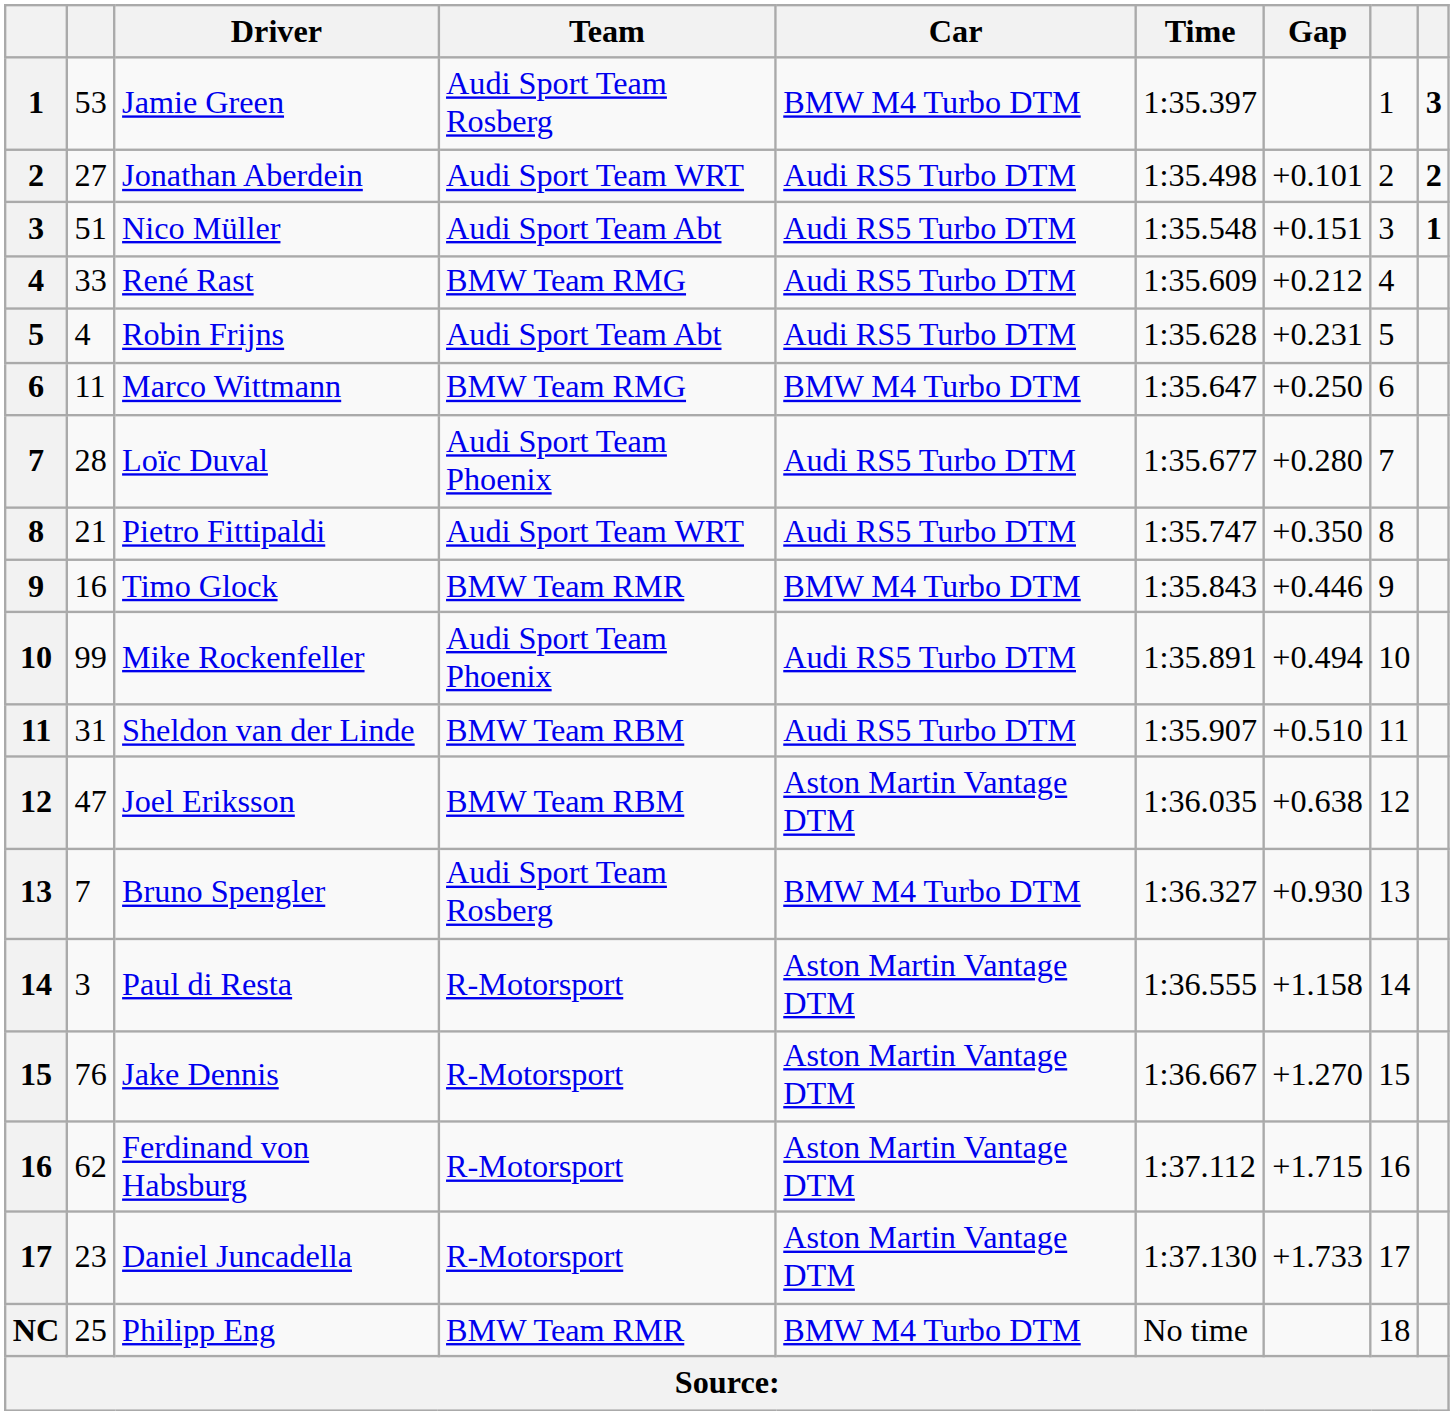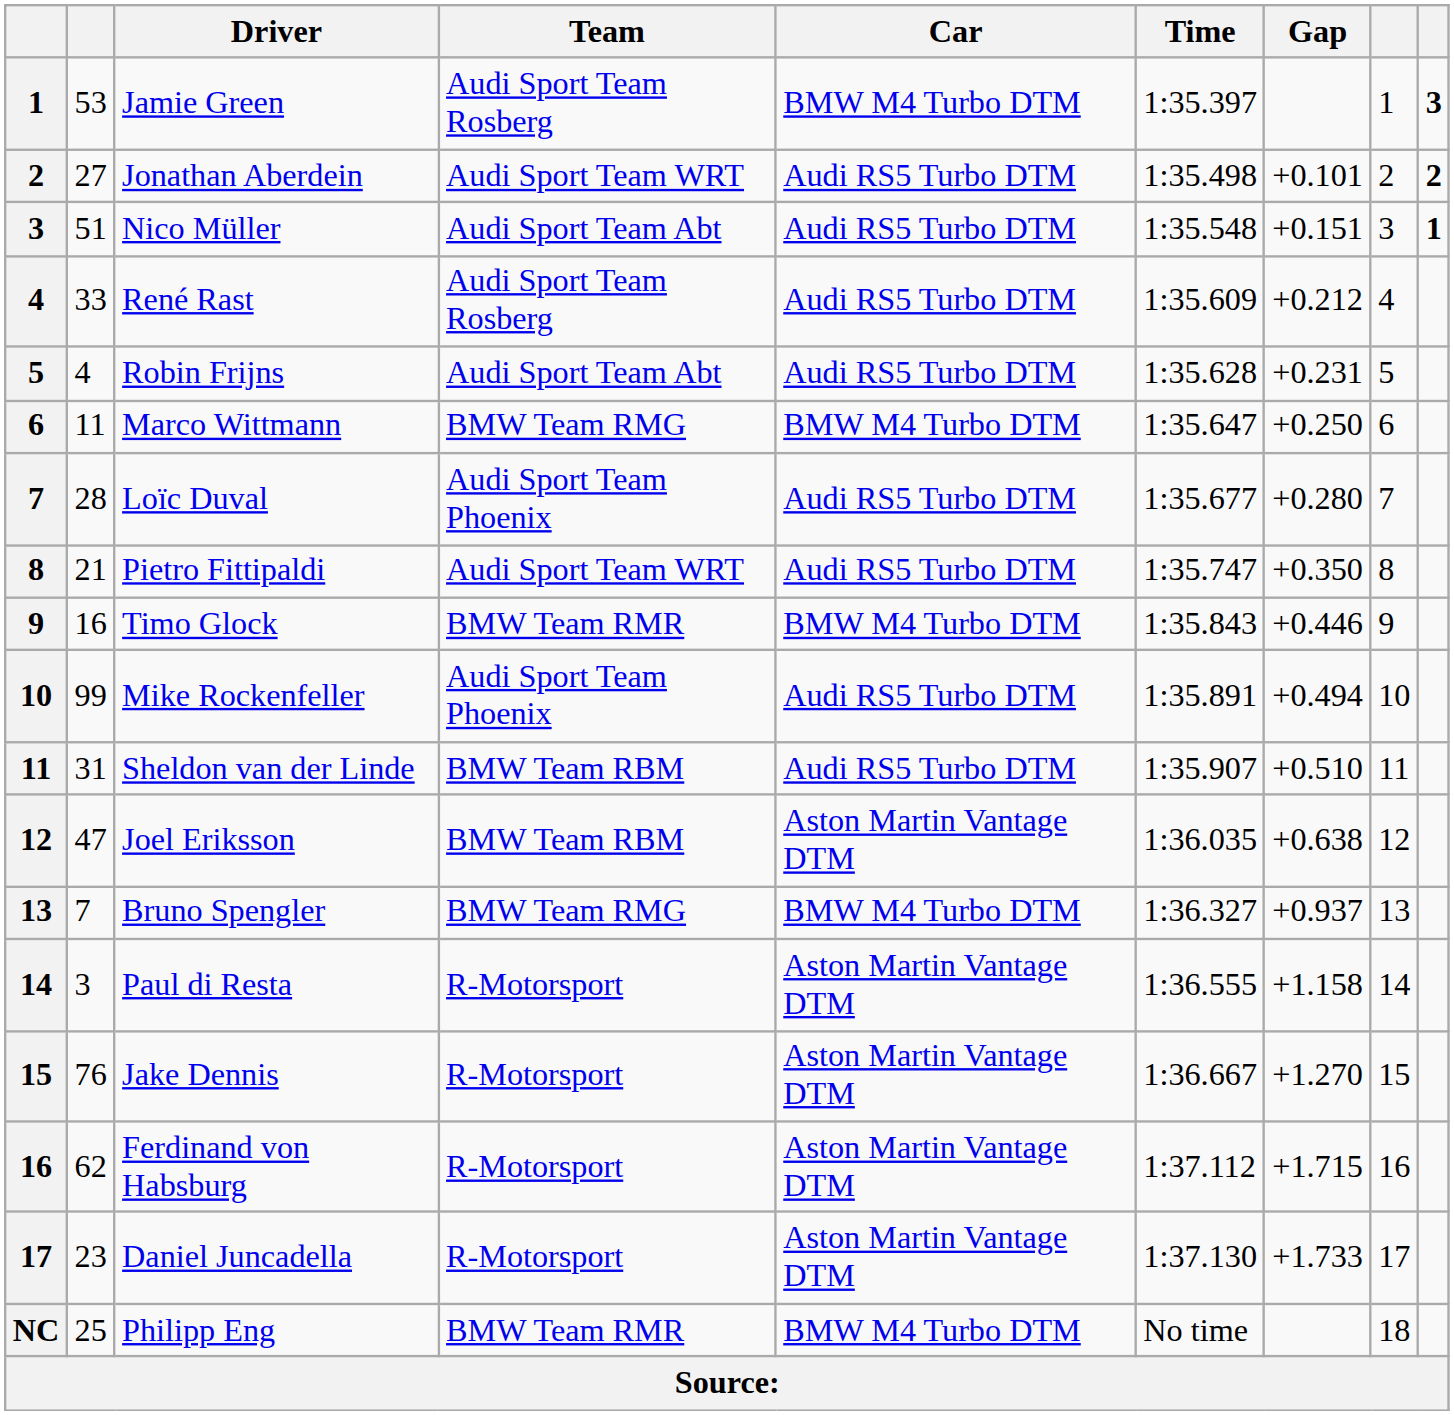 <table class="wikitable" style="font-size: 85%">
 <tr>
 <th></th>
 <th></th>
 <th>Driver</th>
 <th>Team</th>
 <th>Car</th>
 <th>Time</th>
 <th>Gap</th>
 <th></th>
 <th></th>
 </tr>
 <tr>
 <th>1</th>
 <td>53</td>
 <td> <a href='#'>Jamie Green</a></td>
 <td><a href='#'>Audi Sport Team Rosberg</a></td>
 <td><a href='#'>BMW M4 Turbo DTM</a></td>
 <td>1:35.397</td>
 <td></td>
 <td>1</td>
 <td align=center><strong>3</strong></td>
 </tr>
 <tr>
 <th>2</th>
 <td>27</td>
 <td> <a href='#'>Jonathan Aberdein</a></td>
 <td><a href='#'>Audi Sport Team WRT</a></td>
 <td><a href='#'>Audi RS5 Turbo DTM</a></td>
 <td>1:35.498</td>
 <td>+0.101</td>
 <td>2</td>
 <td align=center><strong>2</strong></td>
 </tr>
 <tr>
 <th>3</th>
 <td>51</td>
 <td> <a href='#'>Nico Müller</a></td>
 <td><a href='#'>Audi Sport Team Abt</a></td>
 <td><a href='#'>Audi RS5 Turbo DTM</a></td>
 <td>1:35.548</td>
 <td>+0.151</td>
 <td>3</td>
 <td align=center><strong>1</strong></td>
 </tr>
 <tr>
 <th>4</th>
 <td>33</td>
 <td> <a href='#'>René Rast</a></td>
-<td><a href='#'>BMW Team RMG</a></td>
+<td><a href='#'>Audi Sport Team Rosberg</a></td>
 <td><a href='#'>Audi RS5 Turbo DTM</a></td>
 <td>1:35.609</td>
 <td>+0.212</td>
 <td>4</td>
 <td align=center></td>
 </tr>
 <tr>
 <th>5</th>
 <td>4</td>
 <td> <a href='#'>Robin Frijns</a></td>
 <td><a href='#'>Audi Sport Team Abt</a></td>
 <td><a href='#'>Audi RS5 Turbo DTM</a></td>
 <td>1:35.628</td>
 <td>+0.231</td>
 <td>5</td>
 <td align=center></td>
 </tr>
 <tr>
 <th>6</th>
 <td>11</td>
 <td> <a href='#'>Marco Wittmann</a></td>
 <td><a href='#'>BMW Team RMG</a></td>
 <td><a href='#'>BMW M4 Turbo DTM</a></td>
 <td>1:35.647</td>
 <td>+0.250</td>
 <td>6</td>
 <td align=center></td>
 </tr>
 <tr>
 <th>7</th>
 <td>28</td>
 <td> <a href='#'>Loïc Duval</a></td>
 <td><a href='#'>Audi Sport Team Phoenix</a></td>
 <td><a href='#'>Audi RS5 Turbo DTM</a></td>
 <td>1:35.677</td>
 <td>+0.280</td>
 <td>7</td>
 <td align=center></td>
 </tr>
 <tr>
 <th>8</th>
 <td>21</td>
 <td> <a href='#'>Pietro Fittipaldi</a></td>
 <td><a href='#'>Audi Sport Team WRT</a></td>
 <td><a href='#'>Audi RS5 Turbo DTM</a></td>
 <td>1:35.747</td>
 <td>+0.350</td>
 <td>8</td>
 <td align=center></td>
 </tr>
 <tr>
 <th>9</th>
 <td>16</td>
 <td> <a href='#'>Timo Glock</a></td>
 <td><a href='#'>BMW Team RMR</a></td>
 <td><a href='#'>BMW M4 Turbo DTM</a></td>
 <td>1:35.843</td>
 <td>+0.446</td>
 <td>9</td>
 <td align=center></td>
 </tr>
 <tr>
 <th>10</th>
 <td>99</td>
 <td> <a href='#'>Mike Rockenfeller</a></td>
 <td><a href='#'>Audi Sport Team Phoenix</a></td>
 <td><a href='#'>Audi RS5 Turbo DTM</a></td>
 <td>1:35.891</td>
 <td>+0.494</td>
 <td>10</td>
 <td align=center></td>
 </tr>
 <tr>
 <th>11</th>
 <td>31</td>
 <td> <a href='#'>Sheldon van der Linde</a></td>
 <td><a href='#'>BMW Team RBM</a></td>
 <td><a href='#'>Audi RS5 Turbo DTM</a></td>
 <td>1:35.907</td>
 <td>+0.510</td>
 <td>11</td>
 <td align=center></td>
 </tr>
 <tr>
 <th>12</th>
 <td>47</td>
 <td> <a href='#'>Joel Eriksson</a></td>
 <td><a href='#'>BMW Team RBM</a></td>
 <td><a href='#'>Aston Martin Vantage DTM</a></td>
 <td>1:36.035</td>
 <td>+0.638</td>
 <td>12</td>
 <td align=center></td>
 </tr>
 <tr>
 <th>13</th>
 <td>7</td>
 <td> <a href='#'>Bruno Spengler</a></td>
-<td><a href='#'>Audi Sport Team Rosberg</a></td>
+<td><a href='#'>BMW Team RMG</a></td>
 <td><a href='#'>BMW M4 Turbo DTM</a></td>
 <td>1:36.327</td>
-<td>+0.930</td>
+<td>+0.937</td>
 <td>13</td>
 <td align=center></td>
 </tr>
 <tr>
 <th>14</th>
 <td>3</td>
 <td> <a href='#'>Paul di Resta</a></td>
 <td><a href='#'>R-Motorsport</a></td>
 <td><a href='#'>Aston Martin Vantage DTM</a></td>
 <td>1:36.555</td>
 <td>+1.158</td>
 <td>14</td>
 <td align=center></td>
 </tr>
 <tr>
 <th>15</th>
 <td>76</td>
 <td> <a href='#'>Jake Dennis</a></td>
 <td><a href='#'>R-Motorsport</a></td>
 <td><a href='#'>Aston Martin Vantage DTM</a></td>
 <td>1:36.667</td>
 <td>+1.270</td>
 <td>15</td>
 <td align=center></td>
 </tr>
 <tr>
 <th>16</th>
 <td>62</td>
 <td> <a href='#'>Ferdinand von Habsburg</a></td>
 <td><a href='#'>R-Motorsport</a></td>
 <td><a href='#'>Aston Martin Vantage DTM</a></td>
 <td>1:37.112</td>
 <td>+1.715</td>
 <td>16</td>
 <td align=center></td>
 </tr>
 <tr>
 <th>17</th>
 <td>23</td>
 <td> <a href='#'>Daniel Juncadella</a></td>
 <td><a href='#'>R-Motorsport</a></td>
 <td><a href='#'>Aston Martin Vantage DTM</a></td>
 <td>1:37.130</td>
 <td>+1.733</td>
 <td>17</td>
 <td align=center></td>
 </tr>
 <tr>
 <th>NC</th>
 <td>25</td>
 <td> <a href='#'>Philipp Eng</a></td>
 <td><a href='#'>BMW Team RMR</a></td>
 <td><a href='#'>BMW M4 Turbo DTM</a></td>
 <td>No time</td>
 <td></td>
 <td>18</td>
 <td align=center></td>
 </tr>
 <tr>
 <th colspan=9>Source:</th>
 </tr>
 </table>
